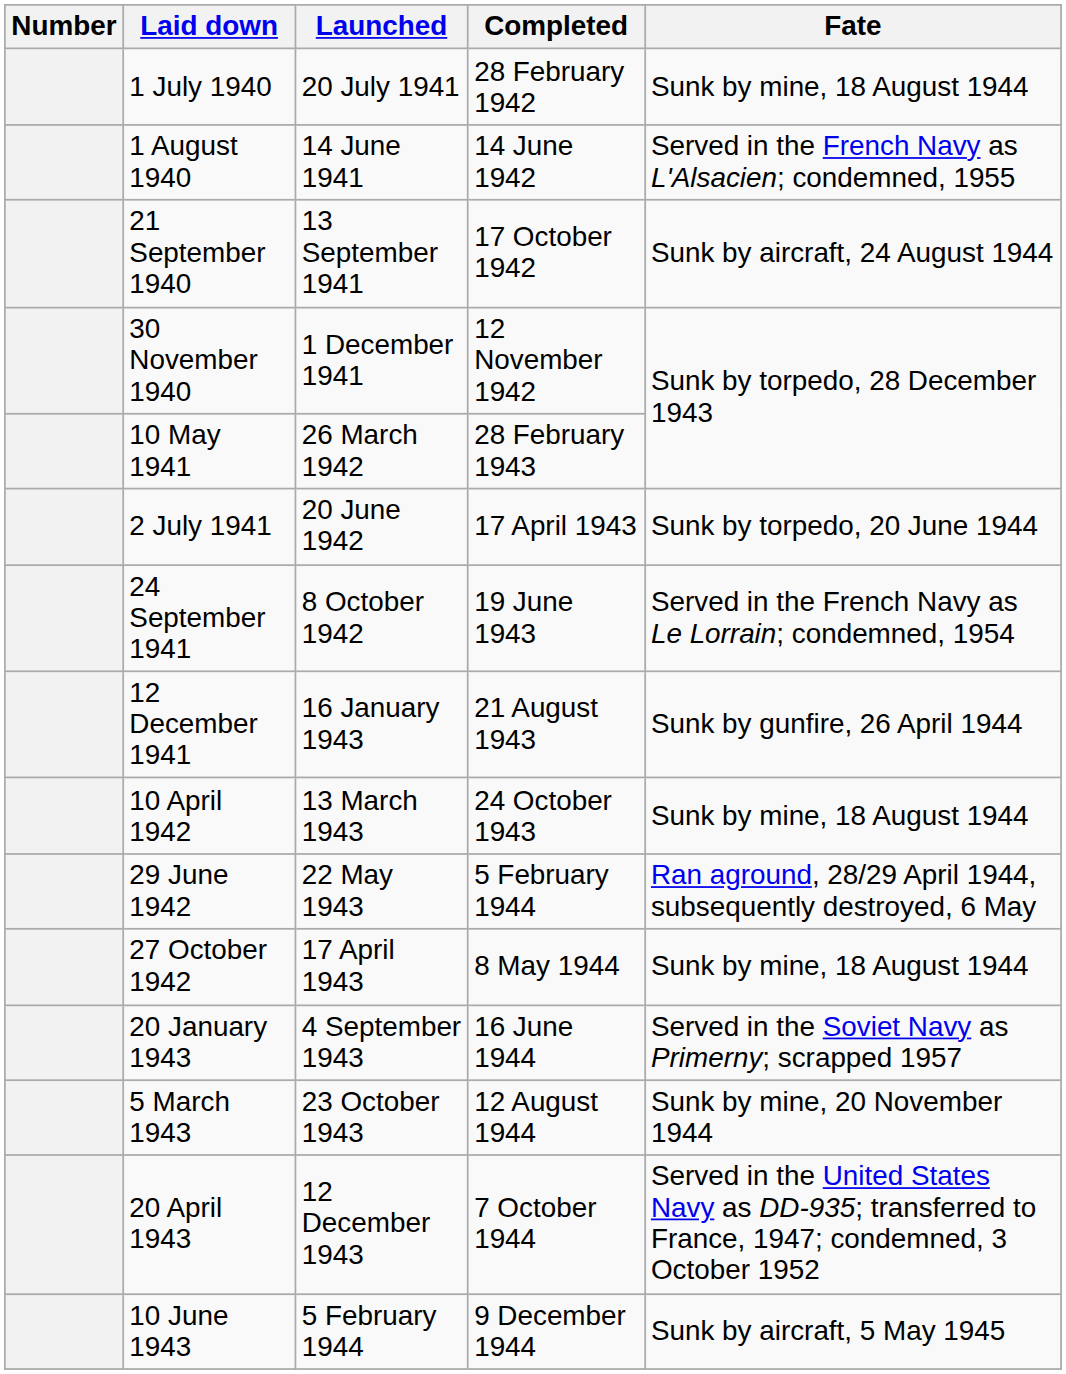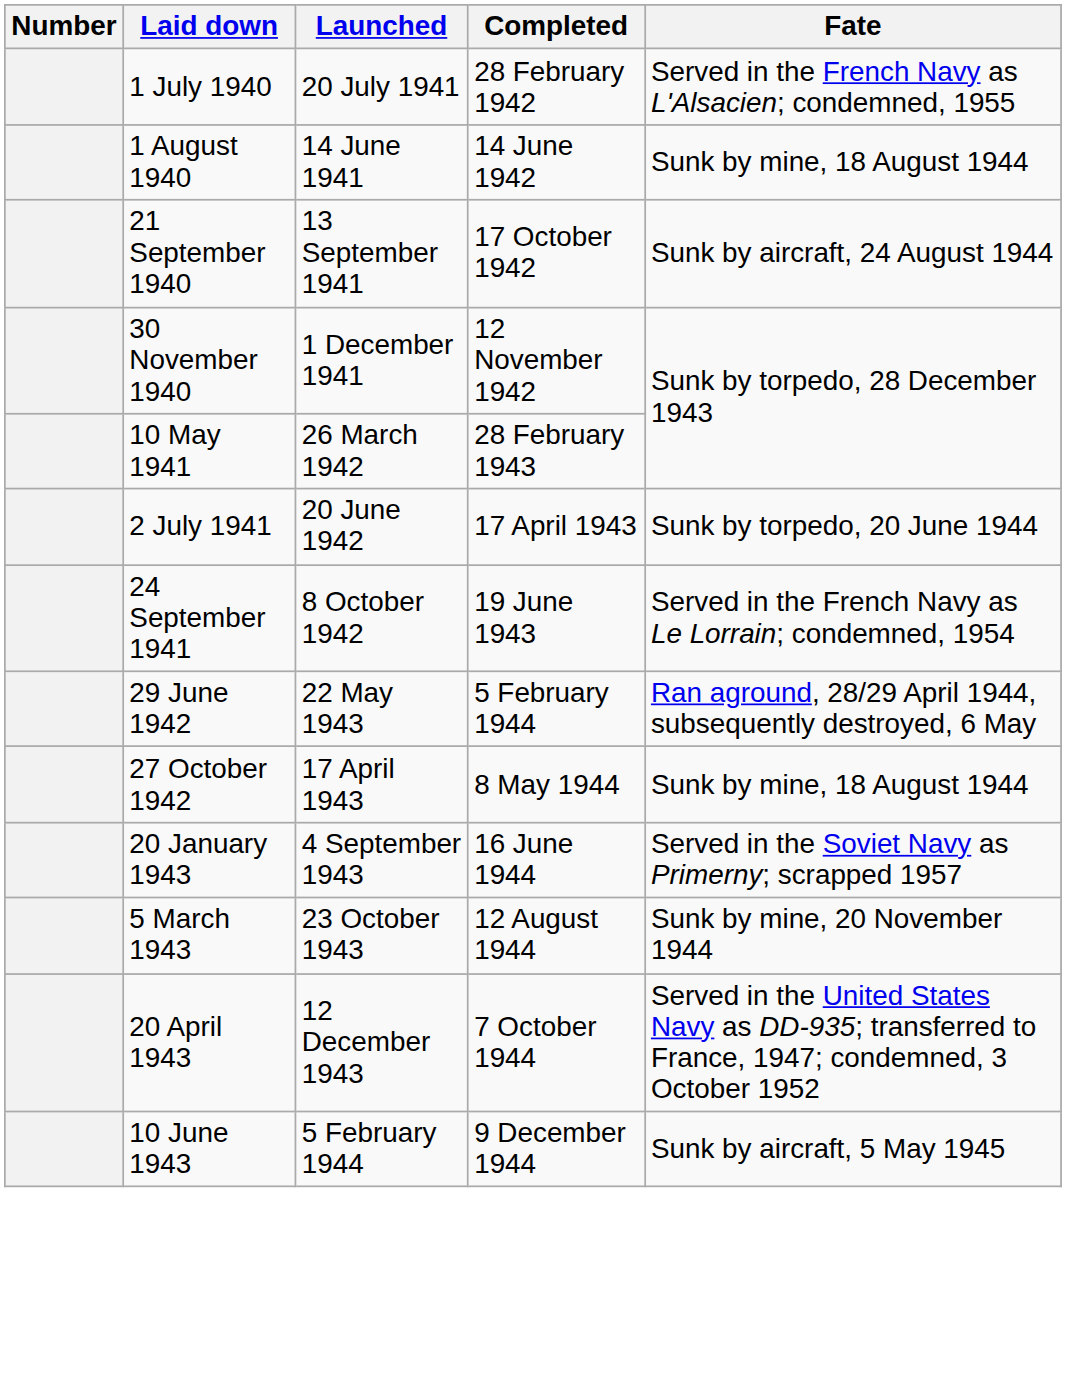 <table class="wikitable plainrowheaders">
 <tr>
 <th scope="col">Number</th>
 <th scope="col"><a href='#'>Laid down</a></th>
 <th scope="col"><a href='#'>Launched</a></th>
 <th scope="col">Completed</th>
 <th scope="col">Fate </th>
 </tr>
 <tr>
 <th scope="row"></th>
 <td>1 July 1940</td>
 <td>20 July 1941</td>
 <td>28 February 1942</td>
-<td>Sunk by mine, 18 August 1944</td>
+<td>Served in the <a href='#'>French Navy</a> as <em>L'Alsacien</em>; condemned, 1955</td>
 </tr>
 <tr>
 <th scope="row"></th>
 <td>1 August 1940</td>
 <td>14 June 1941</td>
 <td>14 June 1942</td>
-<td>Served in the <a href='#'>French Navy</a> as <em>L'Alsacien</em>; condemned, 1955</td>
+<td>Sunk by mine, 18 August 1944</td>
 </tr>
 <tr>
 <th scope="row"></th>
 <td>21 September 1940</td>
 <td>13 September 1941</td>
 <td>17 October 1942</td>
 <td>Sunk by aircraft, 24 August 1944</td>
 </tr>
 <tr>
 <th scope="row"></th>
 <td>30 November 1940</td>
 <td>1 December 1941</td>
 <td>12 November 1942</td>
 <td rowspan=2>Sunk by torpedo, 28 December 1943</td>
 </tr>
 <tr>
 <th scope="row"></th>
 <td>10 May 1941</td>
 <td>26 March 1942</td>
 <td>28 February 1943</td>
 </tr>
 <tr>
 <th scope="row"></th>
 <td>2 July 1941</td>
 <td>20 June 1942</td>
 <td>17 April 1943</td>
 <td>Sunk by torpedo, 20 June 1944</td>
 </tr>
 <tr>
 <th scope="row"></th>
 <td>24 September 1941</td>
 <td>8 October 1942</td>
 <td>19 June 1943</td>
 <td>Served in the French Navy as <em>Le Lorrain</em>; condemned, 1954</td>
-</tr>
-<tr>
-<th scope="row"></th>
-<td>12 December 1941</td>
-<td>16 January 1943</td>
-<td>21 August 1943</td>
-<td>Sunk by gunfire, 26 April 1944</td>
-</tr>
-<tr>
-<th scope="row"></th>
-<td>10 April 1942</td>
-<td>13 March 1943</td>
-<td>24 October 1943</td>
-<td>Sunk by mine, 18 August 1944</td>
 </tr>
 <tr>
 <th scope="row"></th>
 <td>29 June 1942</td>
 <td>22 May 1943</td>
 <td>5 February 1944</td>
 <td><a href='#'>Ran aground</a>, 28/29 April 1944, subsequently destroyed, 6 May</td>
 </tr>
 <tr>
 <th scope="row"></th>
 <td>27 October 1942</td>
 <td>17 April 1943</td>
 <td>8 May 1944</td>
 <td>Sunk by mine, 18 August 1944</td>
 </tr>
 <tr>
 <th scope="row"></th>
 <td>20 January 1943</td>
 <td>4 September 1943</td>
 <td>16 June 1944</td>
 <td>Served in the <a href='#'>Soviet Navy</a> as <em>Primerny</em>; scrapped 1957</td>
 </tr>
 <tr>
 <th scope="row"></th>
 <td>5 March 1943</td>
 <td>23 October 1943</td>
 <td>12 August 1944</td>
 <td>Sunk by mine, 20 November 1944</td>
 </tr>
 <tr>
 <th scope="row"></th>
 <td>20 April 1943</td>
 <td>12 December 1943</td>
 <td>7 October 1944</td>
 <td>Served in the <a href='#'>United States Navy</a> as <em>DD-935</em>; transferred to France, 1947; condemned, 3 October 1952</td>
 </tr>
 <tr>
 <th scope="row"></th>
 <td>10 June 1943</td>
 <td>5 February 1944</td>
 <td>9 December 1944</td>
 <td>Sunk by aircraft, 5 May 1945</td>
 </tr>
 </table>
